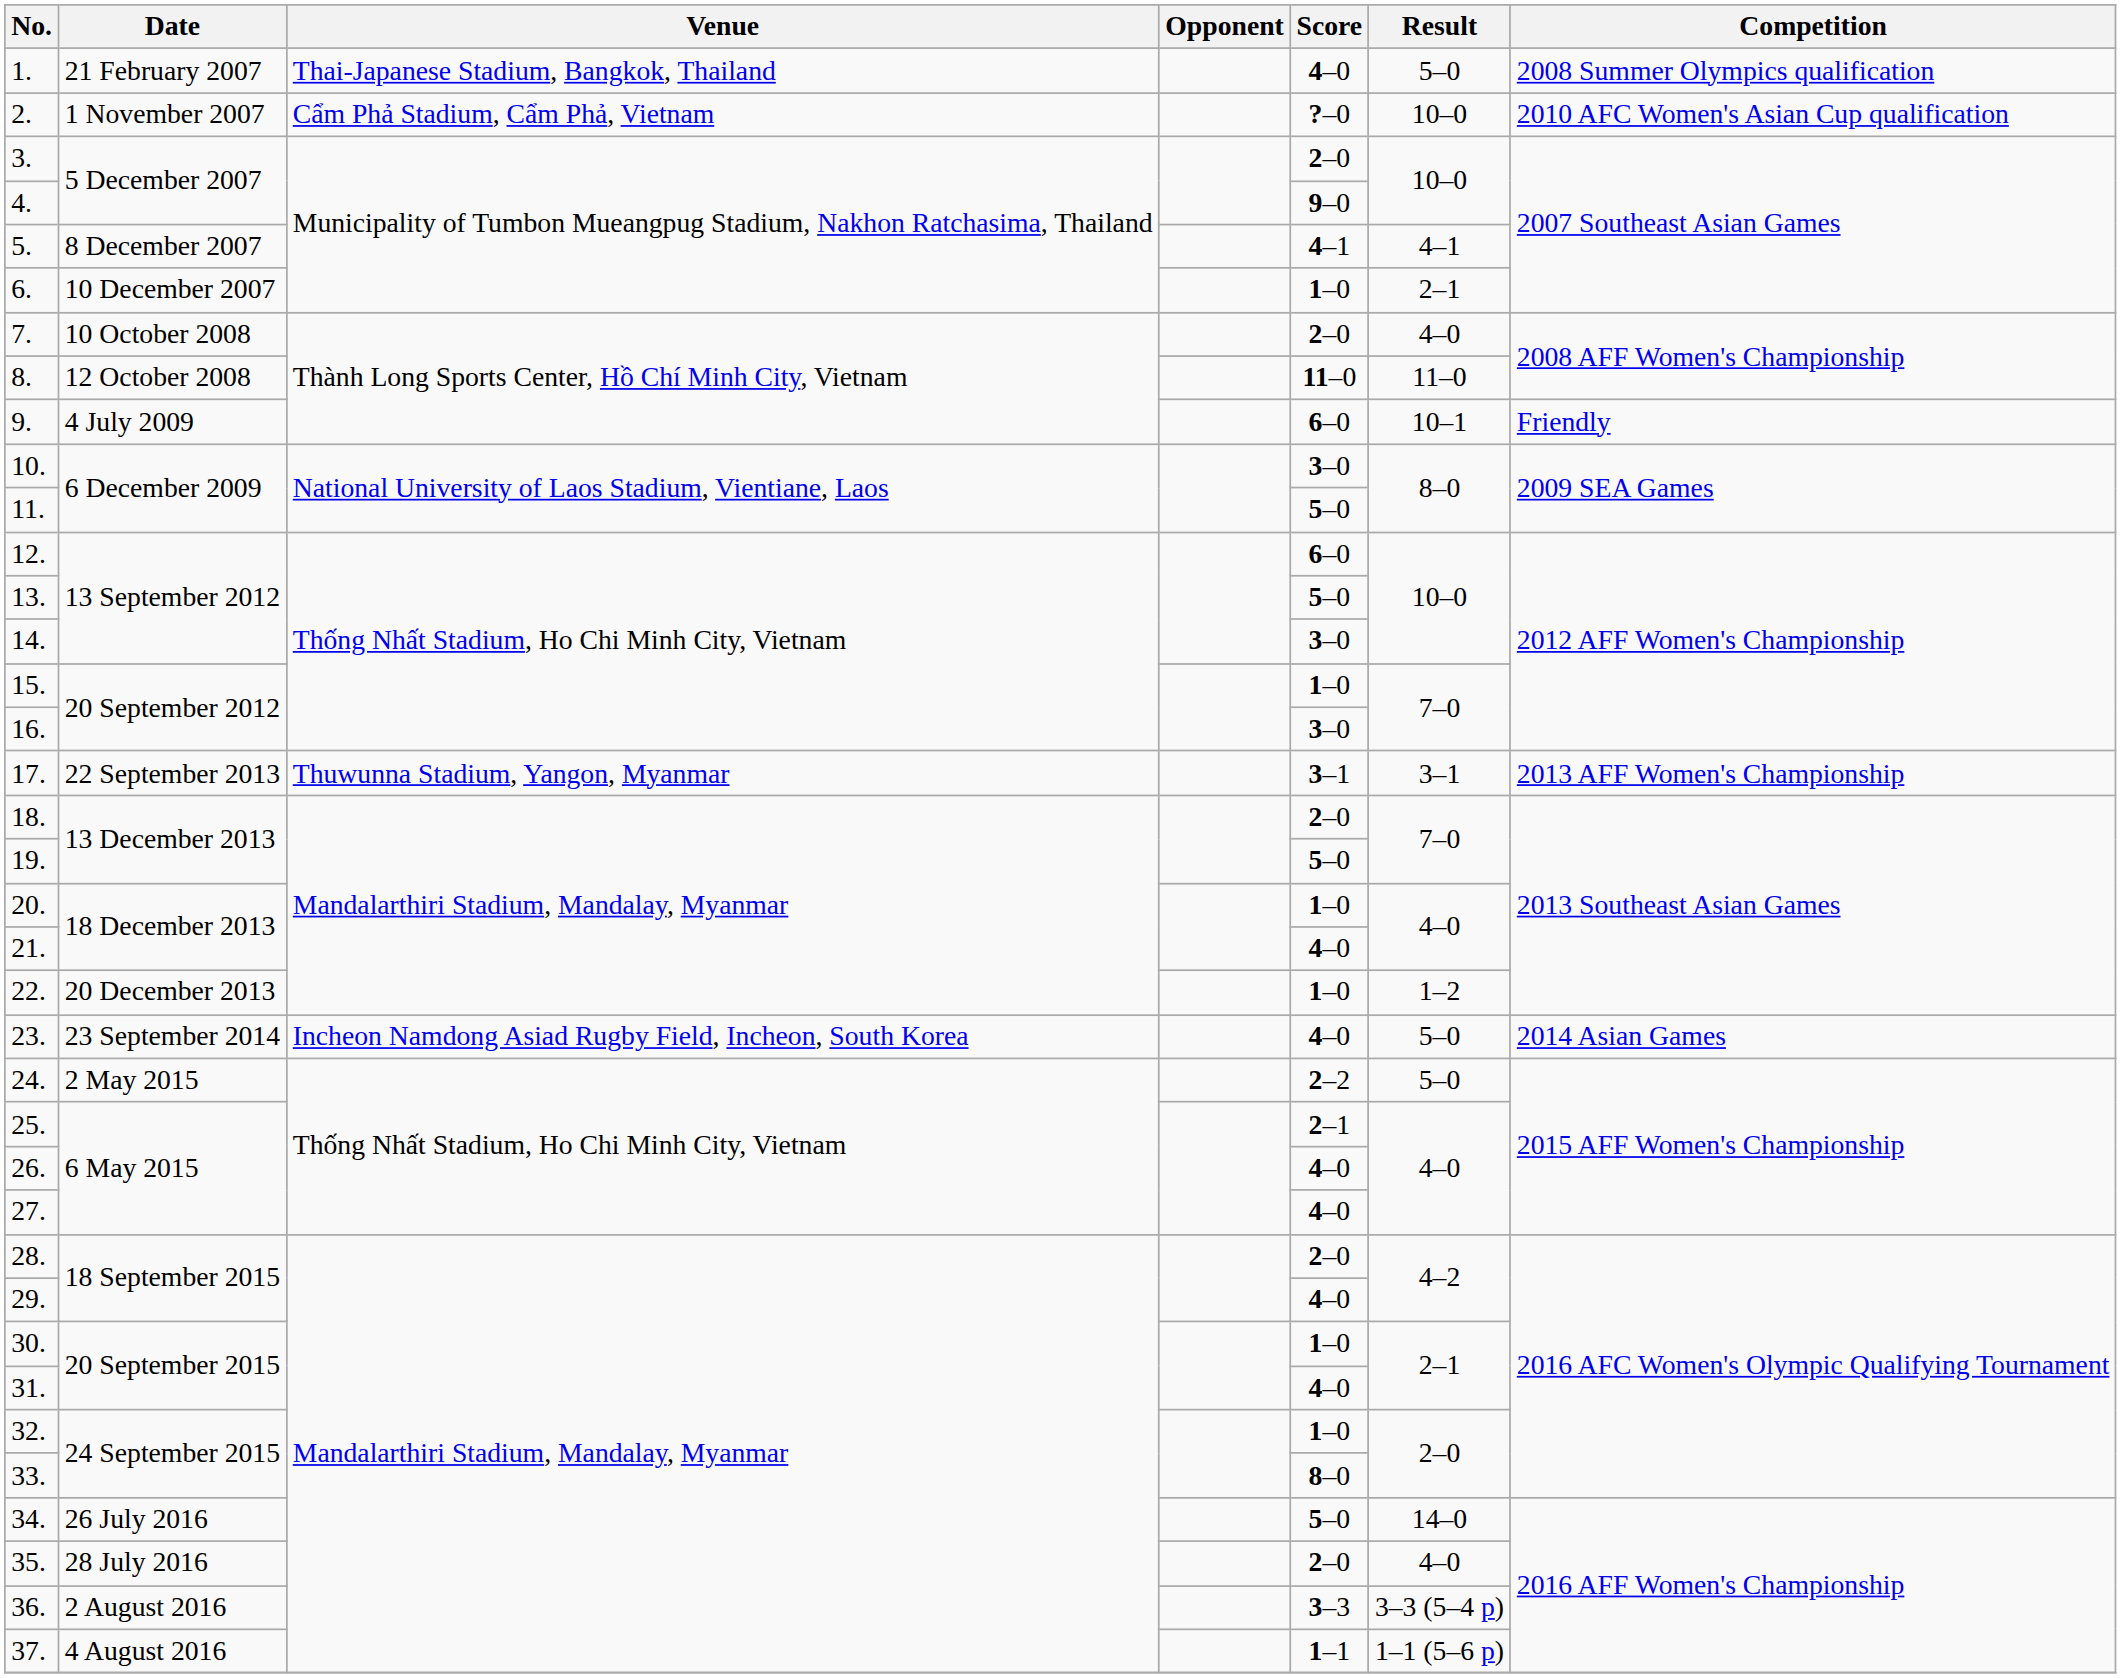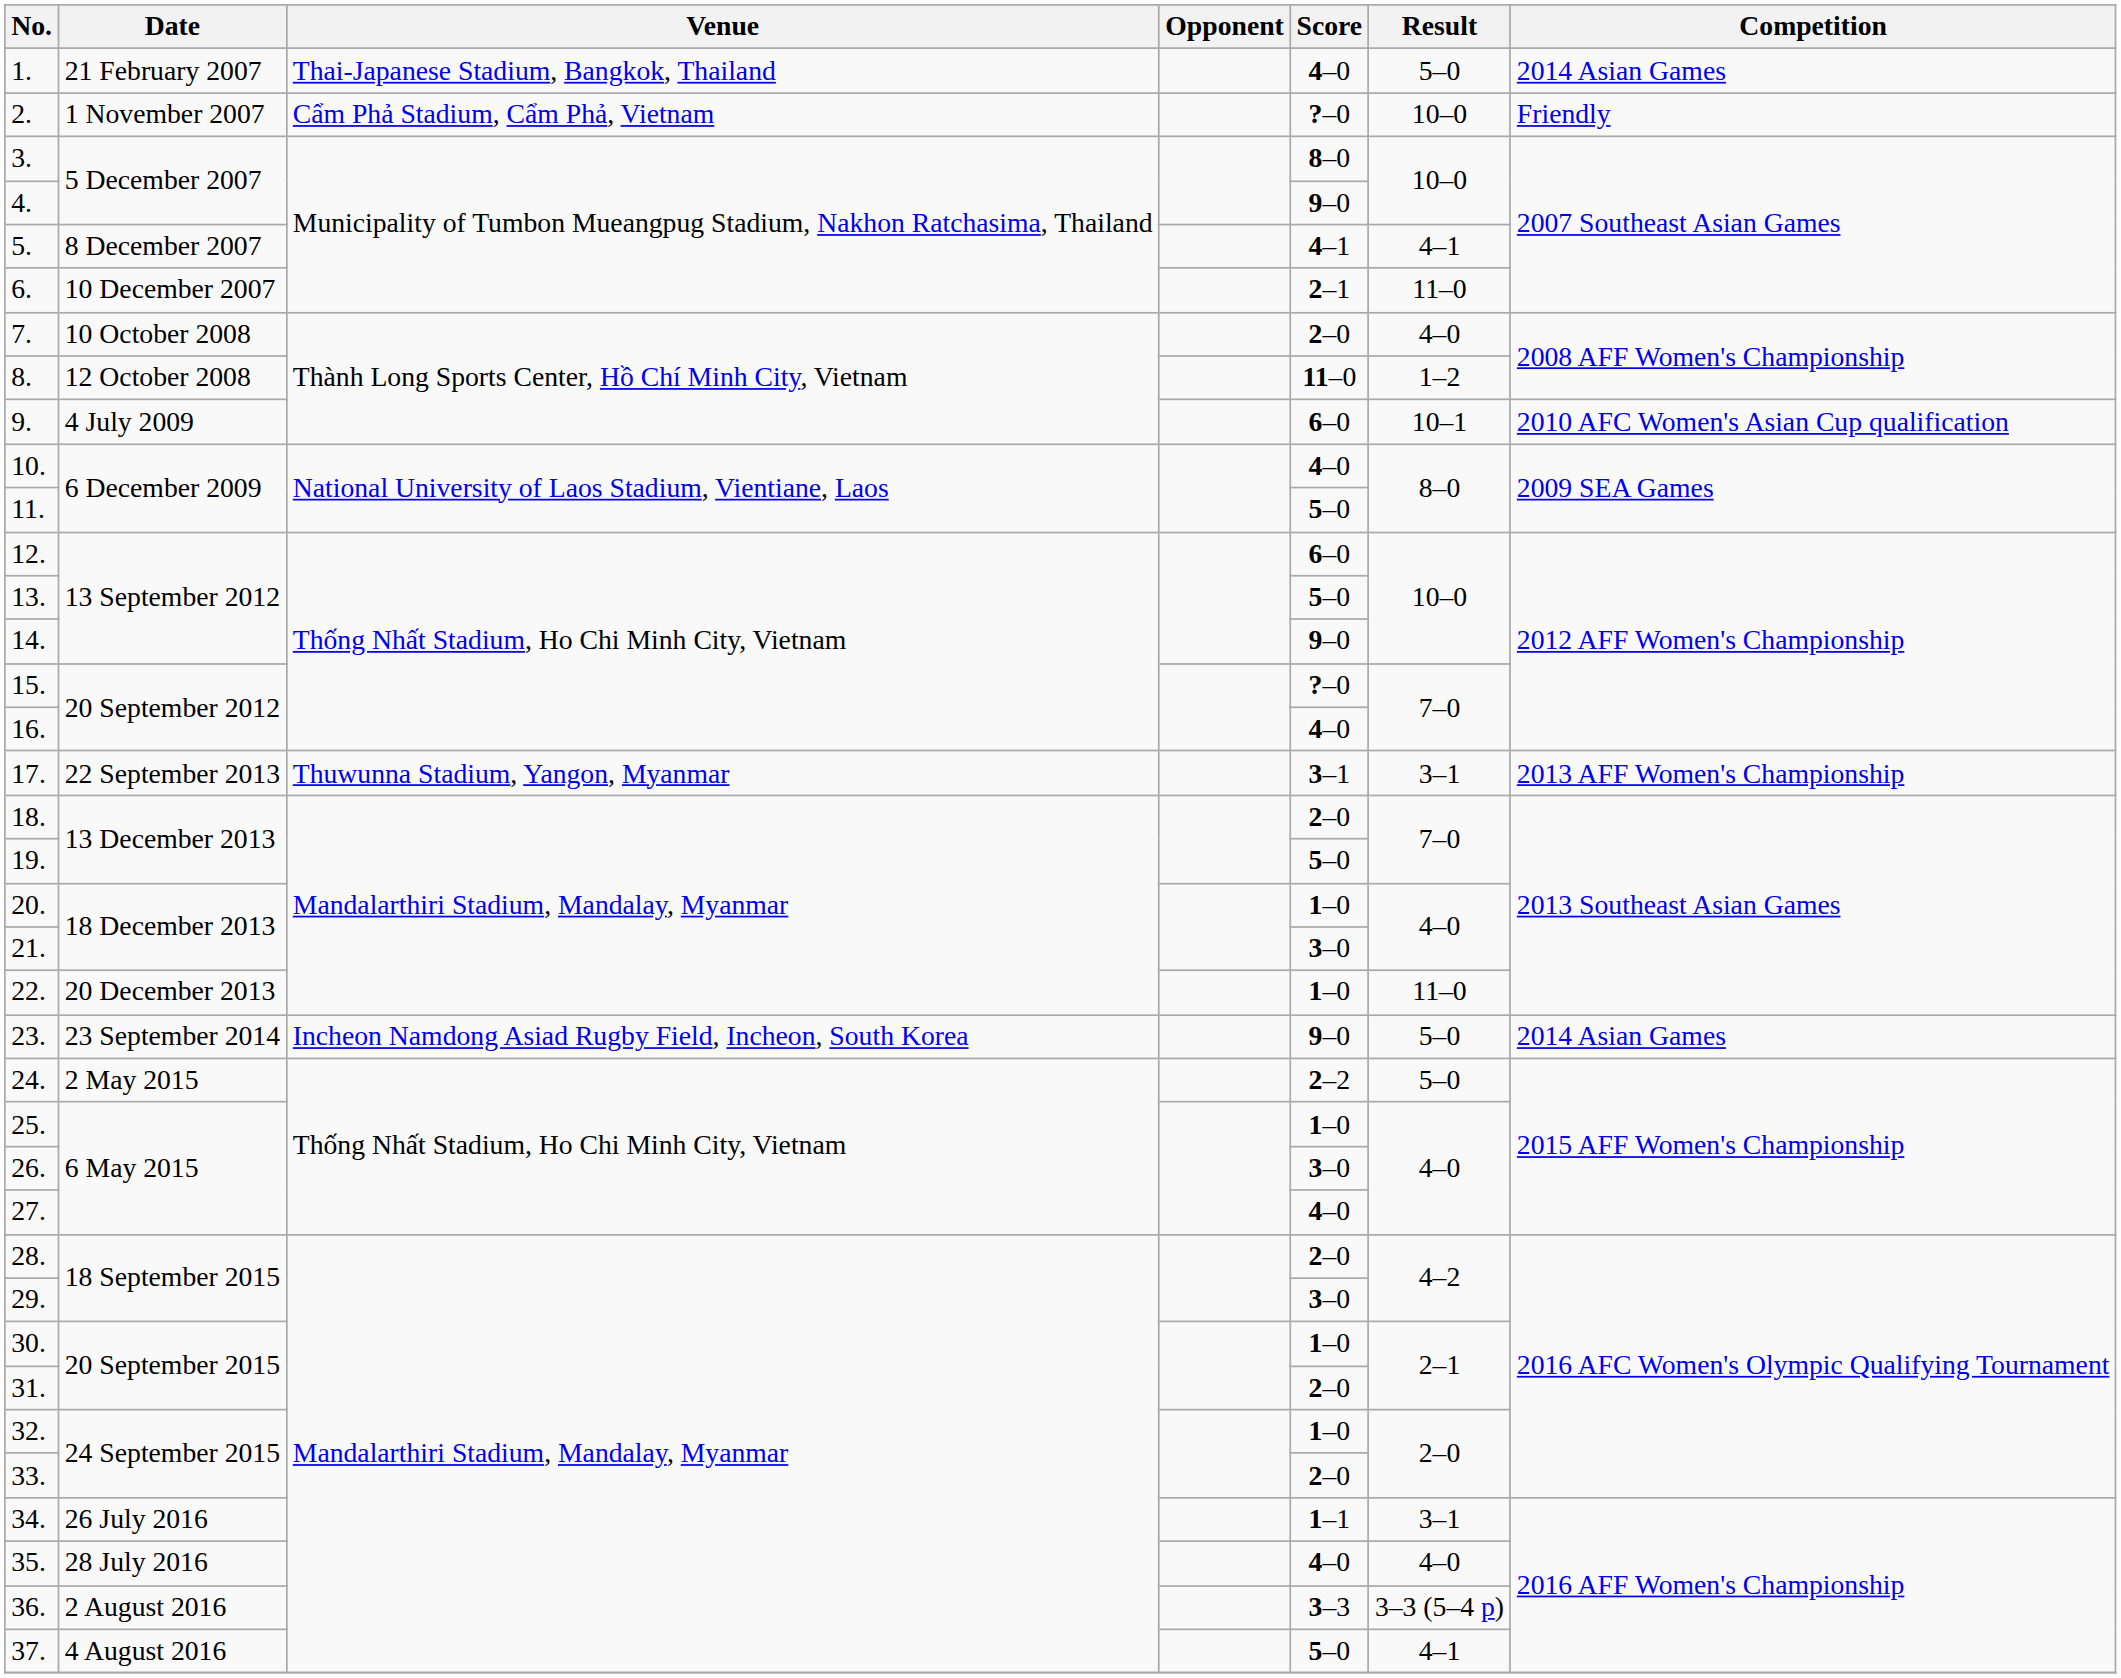 <table class="wikitable">
 <tr>
 <th>No.</th>
 <th>Date</th>
 <th>Venue</th>
 <th>Opponent</th>
 <th>Score</th>
 <th>Result</th>
 <th>Competition</th>
 </tr>
 <tr>
 <td>1.</td>
 <td>21 February 2007</td>
 <td><a href='#'>Thai-Japanese Stadium</a>, <a href='#'>Bangkok</a>, <a href='#'>Thailand</a></td>
 <td></td>
 <td align=center><strong>4</strong>–0</td>
 <td align=center>5–0</td>
-<td><a href='#'>2008 Summer Olympics qualification</a></td>
+<td><a href='#'>2014 Asian Games</a></td>
 </tr>
 <tr>
 <td>2.</td>
 <td>1 November 2007</td>
 <td><a href='#'>Cẩm Phả Stadium</a>, <a href='#'>Cẩm Phả</a>, <a href='#'>Vietnam</a></td>
 <td></td>
 <td align=center><strong>?</strong>–0</td>
 <td align=center>10–0</td>
-<td><a href='#'>2010 AFC Women's Asian Cup qualification</a></td>
+<td><a href='#'>Friendly</a></td>
 </tr>
 <tr>
 <td>3.</td>
 <td rowspan=2>5 December 2007</td>
 <td rowspan=4>Municipality of Tumbon Mueangpug Stadium, <a href='#'>Nakhon Ratchasima</a>, Thailand</td>
 <td rowspan=2></td>
-<td align=center><strong>2</strong>–0</td>
+<td align=center><strong>8</strong>–0</td>
 <td rowspan=2 align=center>10–0</td>
 <td rowspan=4><a href='#'>2007 Southeast Asian Games</a></td>
 </tr>
 <tr>
 <td>4.</td>
 <td align=center><strong>9</strong>–0</td>
 </tr>
 <tr>
 <td>5.</td>
 <td>8 December 2007</td>
 <td></td>
 <td align=center><strong>4</strong>–1</td>
 <td align=center>4–1</td>
 </tr>
 <tr>
 <td>6.</td>
 <td>10 December 2007</td>
 <td></td>
-<td align=center><strong>1</strong>–0</td>
-<td align=center>2–1 </td>
+<td align=center><strong>2</strong>–1</td>
+<td align=center>11–0</td>
 </tr>
 <tr>
 <td>7.</td>
 <td>10 October 2008</td>
 <td rowspan=3>Thành Long Sports Center, <a href='#'>Hồ Chí Minh City</a>, Vietnam</td>
 <td></td>
 <td align=center><strong>2</strong>–0</td>
 <td align=center>4–0</td>
 <td rowspan=2><a href='#'>2008 AFF Women's Championship</a></td>
 </tr>
 <tr>
 <td>8.</td>
 <td>12 October 2008</td>
 <td></td>
 <td align=center><strong>11</strong>–0</td>
-<td align=center>11–0</td>
+<td align=center>1–2</td>
 </tr>
 <tr>
 <td>9.</td>
 <td>4 July 2009</td>
 <td></td>
 <td align=center><strong>6</strong>–0</td>
 <td align=center>10–1</td>
-<td><a href='#'>Friendly</a></td>
+<td><a href='#'>2010 AFC Women's Asian Cup qualification</a></td>
 </tr>
 <tr>
 <td>10.</td>
 <td rowspan=2>6 December 2009</td>
 <td rowspan=2><a href='#'>National University of Laos Stadium</a>, <a href='#'>Vientiane</a>, <a href='#'>Laos</a></td>
 <td rowspan=2></td>
-<td align=center><strong>3</strong>–0</td>
+<td align=center><strong>4</strong>–0</td>
 <td rowspan=2 align=center>8–0</td>
 <td rowspan=2><a href='#'>2009 SEA Games</a></td>
 </tr>
 <tr>
 <td>11.</td>
 <td align=center><strong>5</strong>–0</td>
 </tr>
 <tr>
 <td>12.</td>
 <td rowspan=3>13 September 2012</td>
 <td rowspan=5><a href='#'>Thống Nhất Stadium</a>, Ho Chi Minh City, Vietnam</td>
 <td rowspan=3></td>
 <td align=center><strong>6</strong>–0</td>
 <td rowspan=3 align=center>10–0</td>
 <td rowspan=5><a href='#'>2012 AFF Women's Championship</a></td>
 </tr>
 <tr>
 <td>13.</td>
 <td align=center><strong>5</strong>–0</td>
 </tr>
 <tr>
 <td>14.</td>
-<td align=center><strong>3</strong>–0</td>
+<td align=center><strong>9</strong>–0</td>
 </tr>
 <tr>
 <td>15.</td>
 <td rowspan=2>20 September 2012</td>
 <td rowspan=2></td>
-<td align=center><strong>1</strong>–0</td>
+<td align=center><strong>?</strong>–0</td>
 <td rowspan=2 align=center>7–0</td>
 </tr>
 <tr>
 <td>16.</td>
-<td align=center><strong>3</strong>–0</td>
+<td align=center><strong>4</strong>–0</td>
 </tr>
 <tr>
 <td>17.</td>
 <td>22 September 2013</td>
 <td><a href='#'>Thuwunna Stadium</a>, <a href='#'>Yangon</a>, <a href='#'>Myanmar</a></td>
 <td></td>
 <td align=center><strong>3</strong>–1</td>
 <td align=center>3–1</td>
 <td><a href='#'>2013 AFF Women's Championship</a></td>
 </tr>
 <tr>
 <td>18.</td>
 <td rowspan="2">13 December 2013</td>
 <td rowspan="5"><a href='#'>Mandalarthiri Stadium</a>, <a href='#'>Mandalay</a>, <a href='#'>Myanmar</a></td>
 <td rowspan="2"></td>
 <td align=center><strong>2</strong>–0</td>
 <td rowspan="2" align=center>7–0</td>
 <td rowspan="5"><a href='#'>2013 Southeast Asian Games</a></td>
 </tr>
 <tr>
 <td>19.</td>
 <td align=center><strong>5</strong>–0</td>
 </tr>
 <tr>
 <td>20.</td>
 <td rowspan="2">18 December 2013</td>
 <td rowspan="2"></td>
 <td align=center><strong>1</strong>–0</td>
 <td rowspan="2" align=center>4–0</td>
 </tr>
 <tr>
 <td>21.</td>
-<td align=center><strong>4</strong>–0</td>
+<td align=center><strong>3</strong>–0</td>
 </tr>
 <tr>
 <td>22.</td>
 <td>20 December 2013</td>
 <td></td>
 <td align=center><strong>1</strong>–0</td>
-<td align=center>1–2</td>
+<td align=center>11–0</td>
 </tr>
 <tr>
 <td>23.</td>
 <td>23 September 2014</td>
 <td><a href='#'>Incheon Namdong Asiad Rugby Field</a>, <a href='#'>Incheon</a>, <a href='#'>South Korea</a></td>
 <td></td>
-<td align=center><strong>4</strong>–0</td>
+<td align=center><strong>9</strong>–0</td>
 <td align=center>5–0</td>
 <td><a href='#'>2014 Asian Games</a></td>
 </tr>
 <tr>
 <td>24.</td>
 <td>2 May 2015</td>
 <td rowspan=4>Thống Nhất Stadium, Ho Chi Minh City, Vietnam</td>
 <td></td>
 <td align=center><strong>2</strong>–2</td>
 <td align=center>5–0</td>
 <td rowspan=4><a href='#'>2015 AFF Women's Championship</a></td>
 </tr>
 <tr>
 <td>25.</td>
 <td rowspan=3>6 May 2015</td>
 <td rowspan=3></td>
-<td align=center><strong>2</strong>–1</td>
+<td align=center><strong>1</strong>–0</td>
 <td rowspan=3 align=center>4–0</td>
 </tr>
 <tr>
 <td>26.</td>
-<td align=center><strong>4</strong>–0</td>
+<td align=center><strong>3</strong>–0</td>
 </tr>
 <tr>
 <td>27.</td>
 <td align=center><strong>4</strong>–0</td>
 </tr>
 <tr>
 <td>28.</td>
 <td rowspan=2>18 September 2015</td>
 <td rowspan="10"><a href='#'>Mandalarthiri Stadium</a>, <a href='#'>Mandalay</a>, <a href='#'>Myanmar</a></td>
 <td rowspan=2></td>
 <td align=center><strong>2</strong>–0</td>
 <td rowspan=2 align=center>4–2</td>
 <td rowspan=6><a href='#'>2016 AFC Women's Olympic Qualifying Tournament</a></td>
 </tr>
 <tr>
 <td>29.</td>
-<td align=center><strong>4</strong>–0</td>
+<td align=center><strong>3</strong>–0</td>
 </tr>
 <tr>
 <td>30.</td>
 <td rowspan=2>20 September 2015</td>
 <td rowspan=2></td>
 <td align=center><strong>1</strong>–0</td>
 <td rowspan=2 align=center>2–1</td>
 </tr>
 <tr>
 <td>31.</td>
-<td align=center><strong>4</strong>–0</td>
+<td align=center><strong>2</strong>–0</td>
 </tr>
 <tr>
 <td>32.</td>
 <td rowspan=2>24 September 2015</td>
 <td rowspan=2></td>
 <td align=center><strong>1</strong>–0</td>
 <td rowspan=2 align=center>2–0</td>
 </tr>
 <tr>
 <td>33.</td>
-<td align=center><strong>8</strong>–0</td>
+<td align=center><strong>2</strong>–0</td>
 </tr>
 <tr>
 <td>34.</td>
 <td>26 July 2016</td>
 <td></td>
-<td align=center><strong>5</strong>–0</td>
-<td align=center>14–0</td>
+<td align=center><strong>1</strong>–1</td>
+<td align=center>3–1</td>
 <td rowspan="4"><a href='#'>2016 AFF Women's Championship</a></td>
 </tr>
 <tr>
 <td>35.</td>
 <td>28 July 2016</td>
 <td></td>
-<td align=center><strong>2</strong>–0</td>
+<td align=center><strong>4</strong>–0</td>
 <td align=center>4–0</td>
 </tr>
 <tr>
 <td>36.</td>
 <td>2 August 2016</td>
 <td></td>
 <td align=center><strong>3</strong>–3</td>
 <td align=center>3–3  (5–4 <a href='#'>p</a>)</td>
 </tr>
 <tr>
 <td>37.</td>
 <td>4 August 2016</td>
 <td></td>
-<td align=center><strong>1</strong>–1</td>
-<td align=center>1–1  (5–6 <a href='#'>p</a>)</td>
+<td align=center><strong>5</strong>–0</td>
+<td align=center>4–1</td>
 </tr>
 <tr>
 </tr>
 </table>
